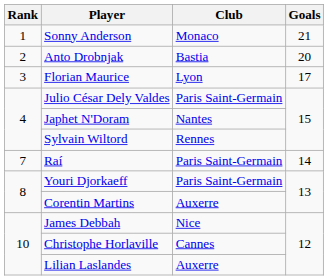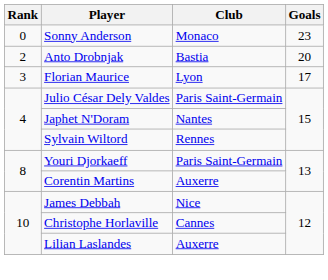 <table class="wikitable" style="text-align:center">
 <tr>
 <th>Rank</th>
 <th>Player</th>
 <th>Club</th>
 <th>Goals</th>
 </tr>
 <tr>
-<td>1</td>
+<td>0</td>
 <td align="left"> <a href='#'>Sonny Anderson</a></td>
 <td align="left"><a href='#'>Monaco</a></td>
-<td>21</td>
+<td>23</td>
 </tr>
 <tr>
 <td>2</td>
 <td align="left"> <a href='#'>Anto Drobnjak</a></td>
 <td align="left"><a href='#'>Bastia</a></td>
 <td>20</td>
 </tr>
 <tr>
 <td>3</td>
 <td align="left"> <a href='#'>Florian Maurice</a></td>
 <td align="left"><a href='#'>Lyon</a></td>
 <td>17</td>
 </tr>
 <tr>
 <td rowspan="3">4</td>
 <td align="left"> <a href='#'>Julio César Dely Valdes</a></td>
 <td align="left"><a href='#'>Paris Saint-Germain</a></td>
 <td rowspan="3">15</td>
 </tr>
 <tr>
 <td align="left"> <a href='#'>Japhet N'Doram</a></td>
 <td align="left"><a href='#'>Nantes</a></td>
 </tr>
 <tr>
 <td align="left"> <a href='#'>Sylvain Wiltord</a></td>
 <td align="left"><a href='#'>Rennes</a></td>
 </tr>
 <tr>
-<td>7</td>
-<td align="left"> <a href='#'>Raí</a></td>
-<td align="left"><a href='#'>Paris Saint-Germain</a></td>
-<td>14</td>
-</tr>
-<tr>
 <td rowspan="2">8</td>
 <td align="left"> <a href='#'>Youri Djorkaeff</a></td>
 <td align="left"><a href='#'>Paris Saint-Germain</a></td>
 <td rowspan="2">13</td>
 </tr>
 <tr>
 <td align="left"> <a href='#'>Corentin Martins</a></td>
 <td align="left"><a href='#'>Auxerre</a></td>
 </tr>
 <tr>
 <td rowspan="3">10</td>
 <td align="left"> <a href='#'>James Debbah</a></td>
 <td align="left"><a href='#'>Nice</a></td>
 <td rowspan="3">12</td>
 </tr>
 <tr>
 <td align="left"> <a href='#'>Christophe Horlaville</a></td>
 <td align="left"><a href='#'>Cannes</a></td>
 </tr>
 <tr>
 <td align="left"> <a href='#'>Lilian Laslandes</a></td>
 <td align="left"><a href='#'>Auxerre</a></td>
 </tr>
 </table>
